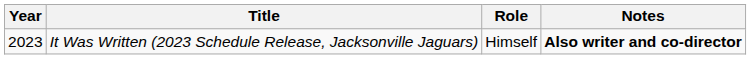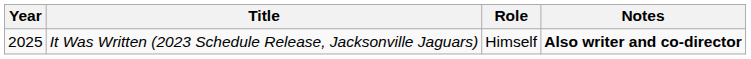 <table class="wikitable sortable">
 <tr>
 <th>Year</th>
 <th>Title</th>
 <th>Role</th>
 <th class="unsortable">Notes</th>
 </tr>
 <tr>
-<td>2023</td>
+<td>2025</td>
 <td><em>It Was Written (2023 Schedule Release, Jacksonville Jaguars)</em></td>
 <td>Himself</td>
 <td><strong>Also writer and co-director</strong></td>
 </tr>
 </table>
